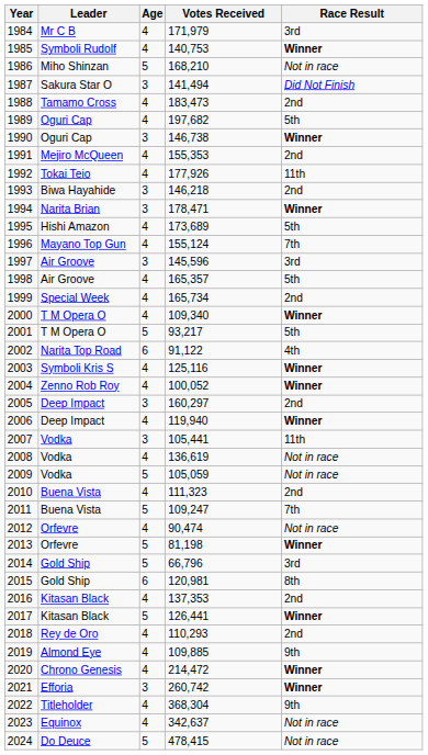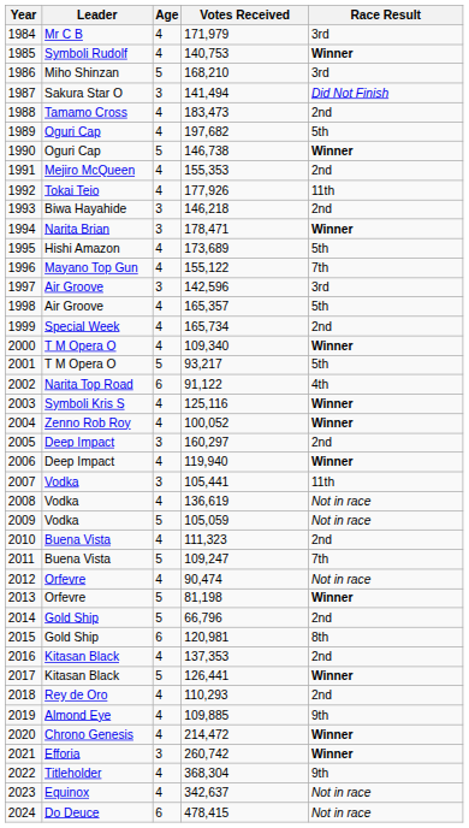 <table class="wikitable sortable" style="font-size:90%">
 <tr>
 <th style="width:36px">Year<br></th>
 <th style="width:123px">Leader<br></th>
 <th>Age<br></th>
 <th style="width:142px">Votes Received<br></th>
 <th style="width:174px">Race Result<br></th>
 </tr>
 <tr>
 <td>1984</td>
 <td><a href='#'>Mr C B</a></td>
 <td>4</td>
 <td>171,979</td>
 <td>3rd</td>
 </tr>
 <tr>
 <td>1985</td>
 <td><a href='#'>Symboli Rudolf</a></td>
 <td>4</td>
 <td>140,753</td>
 <td><strong>Winner</strong></td>
 </tr>
 <tr>
 <td>1986</td>
 <td>Miho Shinzan</td>
 <td>5</td>
 <td>168,210</td>
-<td><em>Not in race</em></td>
+<td>3rd</td>
 </tr>
 <tr>
 <td>1987</td>
 <td>Sakura Star O</td>
 <td>3</td>
 <td>141,494</td>
 <td><em><a href='#'>Did Not Finish</a></em></td>
 </tr>
 <tr>
 <td>1988</td>
 <td><a href='#'>Tamamo Cross</a></td>
 <td>4</td>
 <td>183,473</td>
 <td>2nd</td>
 </tr>
 <tr>
 <td>1989</td>
 <td><a href='#'>Oguri Cap</a></td>
 <td>4</td>
 <td>197,682</td>
 <td>5th</td>
 </tr>
 <tr>
 <td>1990</td>
 <td>Oguri Cap</td>
-<td>3</td>
+<td>5</td>
 <td>146,738</td>
 <td><strong>Winner</strong></td>
 </tr>
 <tr>
 <td>1991</td>
 <td><a href='#'>Mejiro McQueen</a></td>
 <td>4</td>
 <td>155,353</td>
 <td>2nd</td>
 </tr>
 <tr>
 <td>1992</td>
 <td><a href='#'>Tokai Teio</a></td>
 <td>4</td>
 <td>177,926</td>
 <td>11th</td>
 </tr>
 <tr>
 <td>1993</td>
 <td>Biwa Hayahide</td>
 <td>3</td>
 <td>146,218</td>
 <td>2nd</td>
 </tr>
 <tr>
 <td>1994</td>
 <td><a href='#'>Narita Brian</a></td>
 <td>3</td>
 <td>178,471</td>
 <td><strong>Winner</strong></td>
 </tr>
 <tr>
 <td>1995</td>
 <td>Hishi Amazon</td>
 <td>4</td>
 <td>173,689</td>
 <td>5th</td>
 </tr>
 <tr>
 <td>1996</td>
 <td><a href='#'>Mayano Top Gun</a></td>
 <td>4</td>
-<td>155,124</td>
+<td>155,122</td>
 <td>7th</td>
 </tr>
 <tr>
 <td>1997</td>
 <td><a href='#'>Air Groove</a></td>
 <td>3</td>
-<td>145,596</td>
+<td>142,596</td>
 <td>3rd</td>
 </tr>
 <tr>
 <td>1998</td>
 <td>Air Groove</td>
 <td>4</td>
 <td>165,357</td>
 <td>5th</td>
 </tr>
 <tr>
 <td>1999</td>
 <td><a href='#'>Special Week</a></td>
 <td>4</td>
 <td>165,734</td>
 <td>2nd</td>
 </tr>
 <tr>
 <td>2000</td>
 <td><a href='#'>T M Opera O</a></td>
 <td>4</td>
 <td>109,340</td>
 <td><strong>Winner</strong></td>
 </tr>
 <tr>
 <td>2001</td>
 <td>T M Opera O</td>
 <td>5</td>
 <td>93,217</td>
 <td>5th</td>
 </tr>
 <tr>
 <td>2002</td>
 <td><a href='#'>Narita Top Road</a></td>
 <td>6</td>
 <td>91,122</td>
 <td>4th</td>
 </tr>
 <tr>
 <td>2003</td>
 <td><a href='#'>Symboli Kris S</a></td>
 <td>4</td>
 <td>125,116</td>
 <td><strong>Winner</strong></td>
 </tr>
 <tr>
 <td>2004</td>
 <td><a href='#'>Zenno Rob Roy</a></td>
 <td>4</td>
 <td>100,052</td>
 <td><strong>Winner</strong></td>
 </tr>
 <tr>
 <td>2005</td>
 <td><a href='#'>Deep Impact</a></td>
 <td>3</td>
 <td>160,297</td>
 <td>2nd</td>
 </tr>
 <tr>
 <td>2006</td>
 <td>Deep Impact</td>
 <td>4</td>
 <td>119,940</td>
 <td><strong>Winner</strong></td>
 </tr>
 <tr>
 <td>2007</td>
 <td><a href='#'>Vodka</a></td>
 <td>3</td>
 <td>105,441</td>
 <td>11th</td>
 </tr>
 <tr>
 <td>2008</td>
 <td>Vodka</td>
 <td>4</td>
 <td>136,619</td>
 <td><em>Not in race</em></td>
 </tr>
 <tr>
 <td>2009</td>
 <td>Vodka</td>
 <td>5</td>
 <td>105,059</td>
 <td><em>Not in race</em></td>
 </tr>
 <tr>
 <td>2010</td>
 <td><a href='#'>Buena Vista</a></td>
 <td>4</td>
 <td>111,323</td>
 <td>2nd</td>
 </tr>
 <tr>
 <td>2011</td>
 <td>Buena Vista</td>
 <td>5</td>
 <td>109,247</td>
 <td>7th</td>
 </tr>
 <tr>
 <td>2012</td>
 <td><a href='#'>Orfevre</a></td>
 <td>4</td>
 <td>90,474</td>
 <td><em>Not in race</em></td>
 </tr>
 <tr>
 <td>2013</td>
 <td>Orfevre</td>
 <td>5</td>
 <td>81,198</td>
 <td><strong>Winner</strong></td>
 </tr>
 <tr>
 <td>2014</td>
 <td><a href='#'>Gold Ship</a></td>
 <td>5</td>
 <td>66,796</td>
-<td>3rd</td>
+<td>2nd</td>
 </tr>
 <tr>
 <td>2015</td>
 <td>Gold Ship</td>
 <td>6</td>
 <td>120,981</td>
 <td>8th</td>
 </tr>
 <tr>
 <td>2016</td>
 <td><a href='#'>Kitasan Black</a></td>
 <td>4</td>
 <td>137,353</td>
 <td>2nd</td>
 </tr>
 <tr>
 <td>2017</td>
 <td>Kitasan Black</td>
 <td>5</td>
 <td>126,441</td>
 <td><strong>Winner</strong></td>
 </tr>
 <tr>
 <td>2018</td>
 <td><a href='#'>Rey de Oro</a></td>
 <td>4</td>
 <td>110,293</td>
 <td>2nd</td>
 </tr>
 <tr>
 <td>2019</td>
 <td><a href='#'>Almond Eye</a></td>
 <td>4</td>
 <td>109,885</td>
 <td>9th</td>
 </tr>
 <tr>
 <td>2020</td>
 <td><a href='#'>Chrono Genesis</a></td>
 <td>4</td>
 <td>214,472</td>
 <td><strong>Winner</strong></td>
 </tr>
 <tr>
 <td>2021</td>
 <td><a href='#'>Efforia</a></td>
 <td>3</td>
 <td>260,742</td>
 <td><strong>Winner</strong></td>
 </tr>
 <tr>
 <td>2022</td>
 <td><a href='#'>Titleholder</a></td>
 <td>4</td>
 <td>368,304</td>
 <td>9th</td>
 </tr>
 <tr>
 <td>2023</td>
 <td><a href='#'>Equinox</a></td>
 <td>4</td>
 <td>342,637</td>
 <td><em>Not in race</em></td>
 </tr>
 <tr>
 <td>2024</td>
 <td><a href='#'>Do Deuce</a></td>
-<td>5</td>
+<td>6</td>
 <td>478,415</td>
 <td><em>Not in race</em></td>
 </tr>
 </table>
